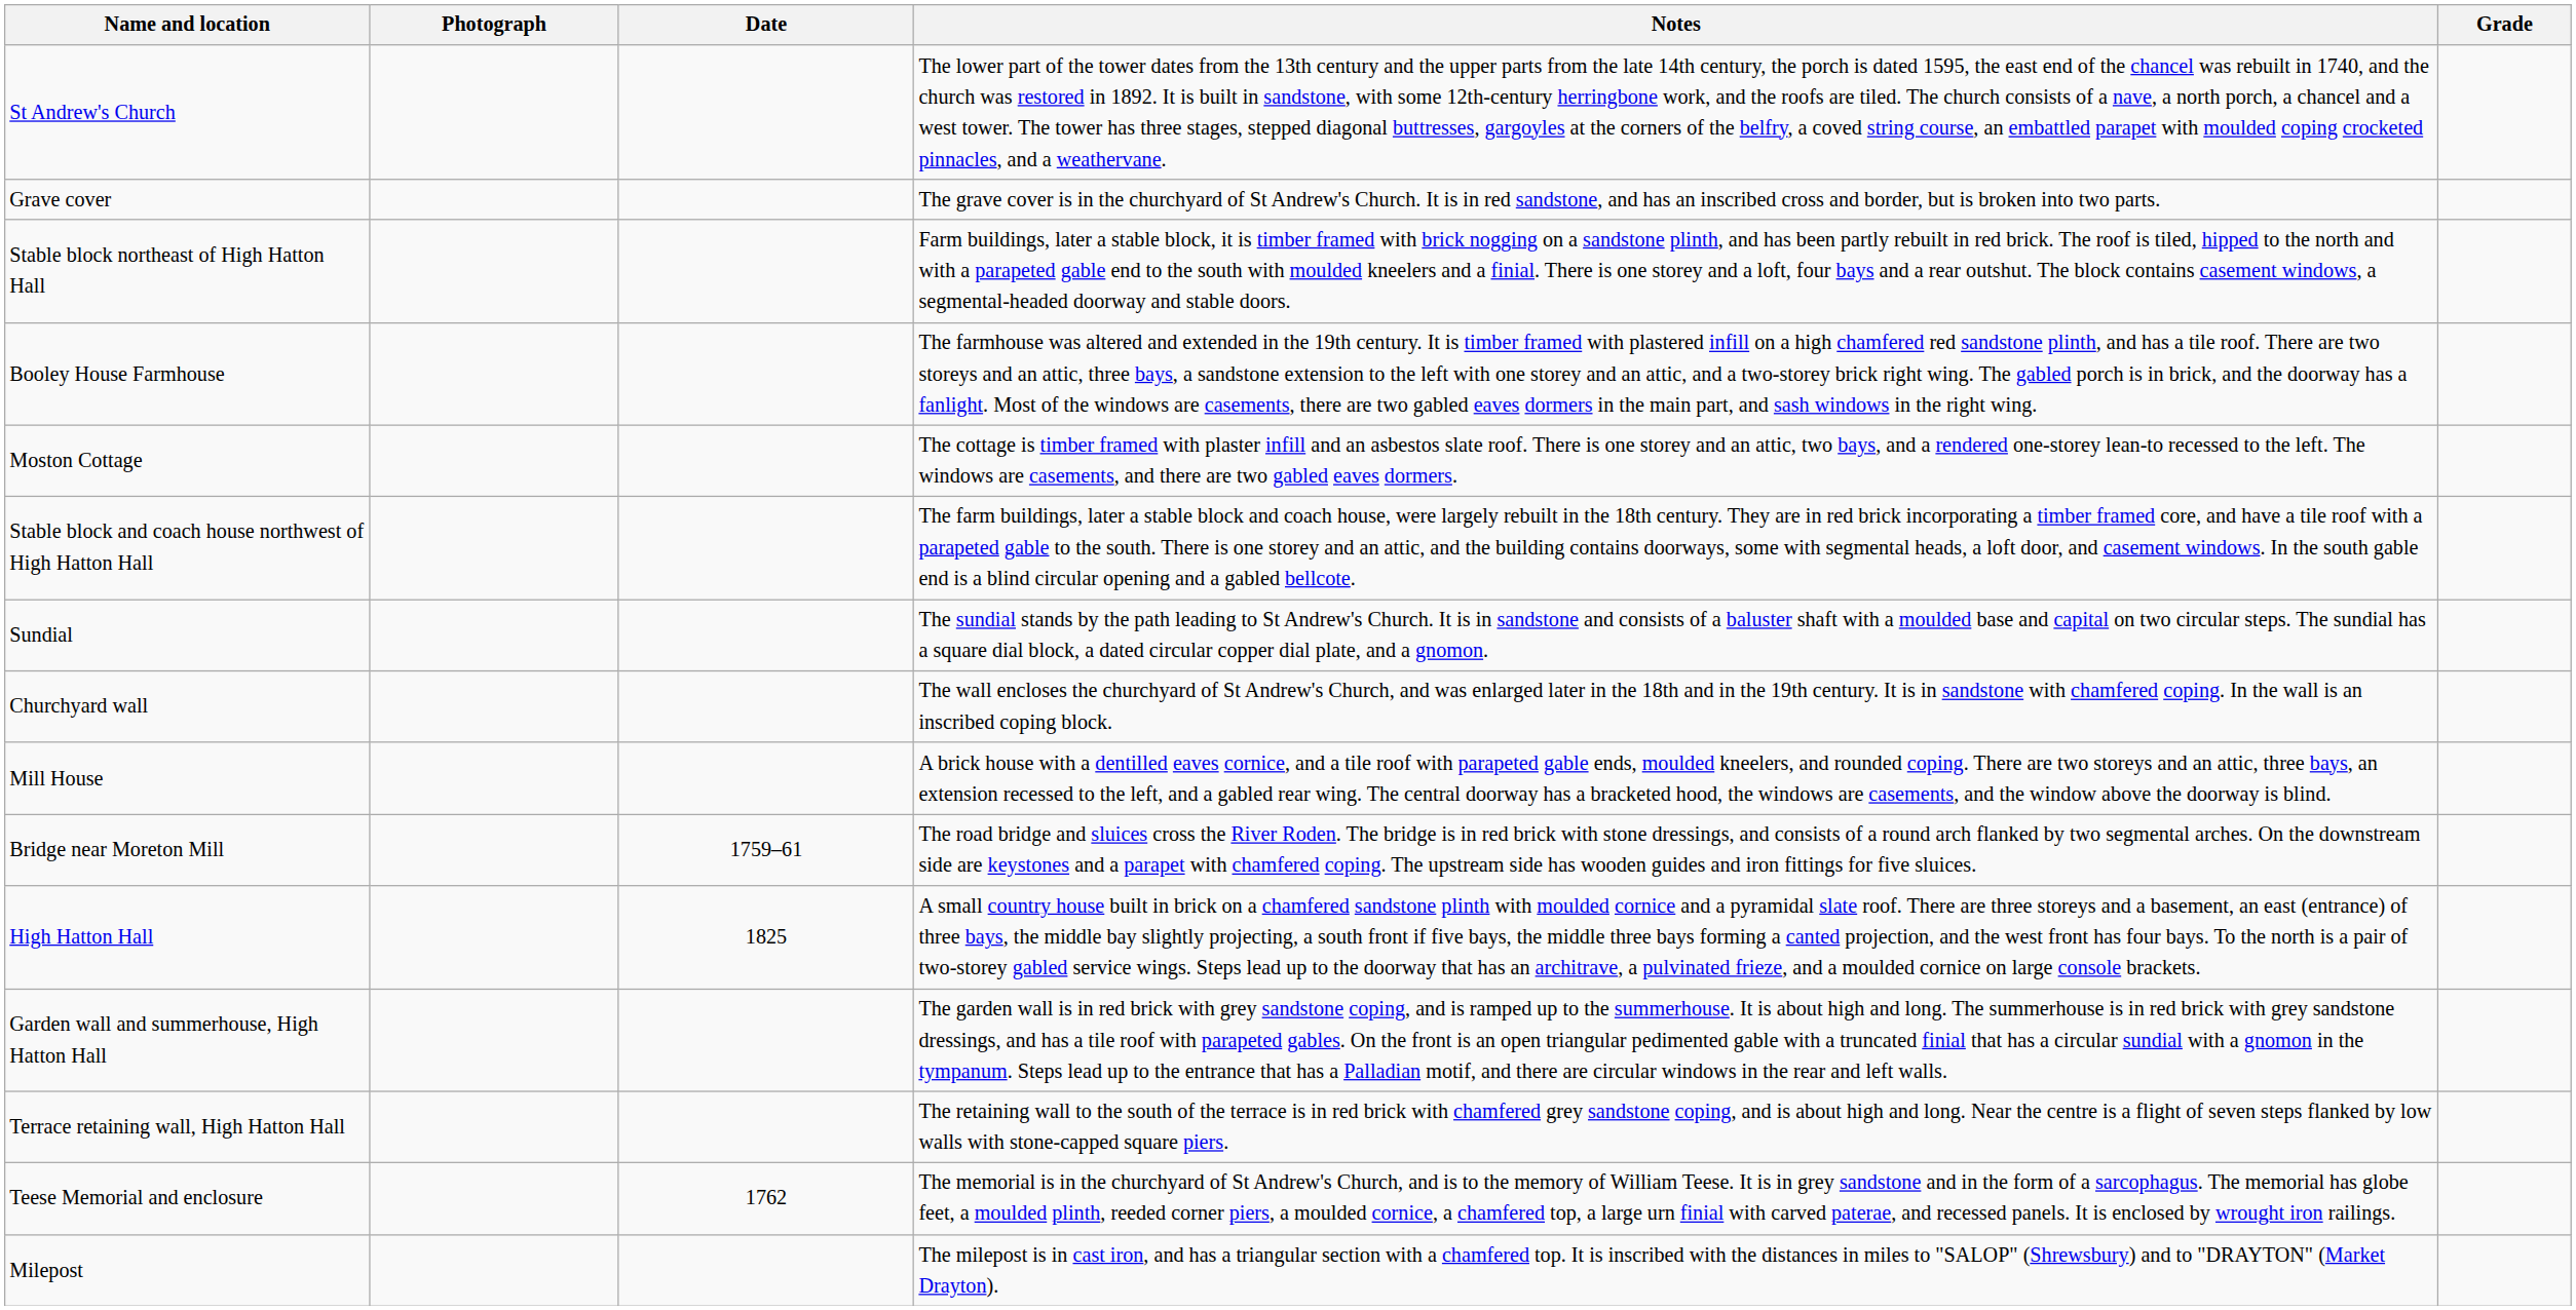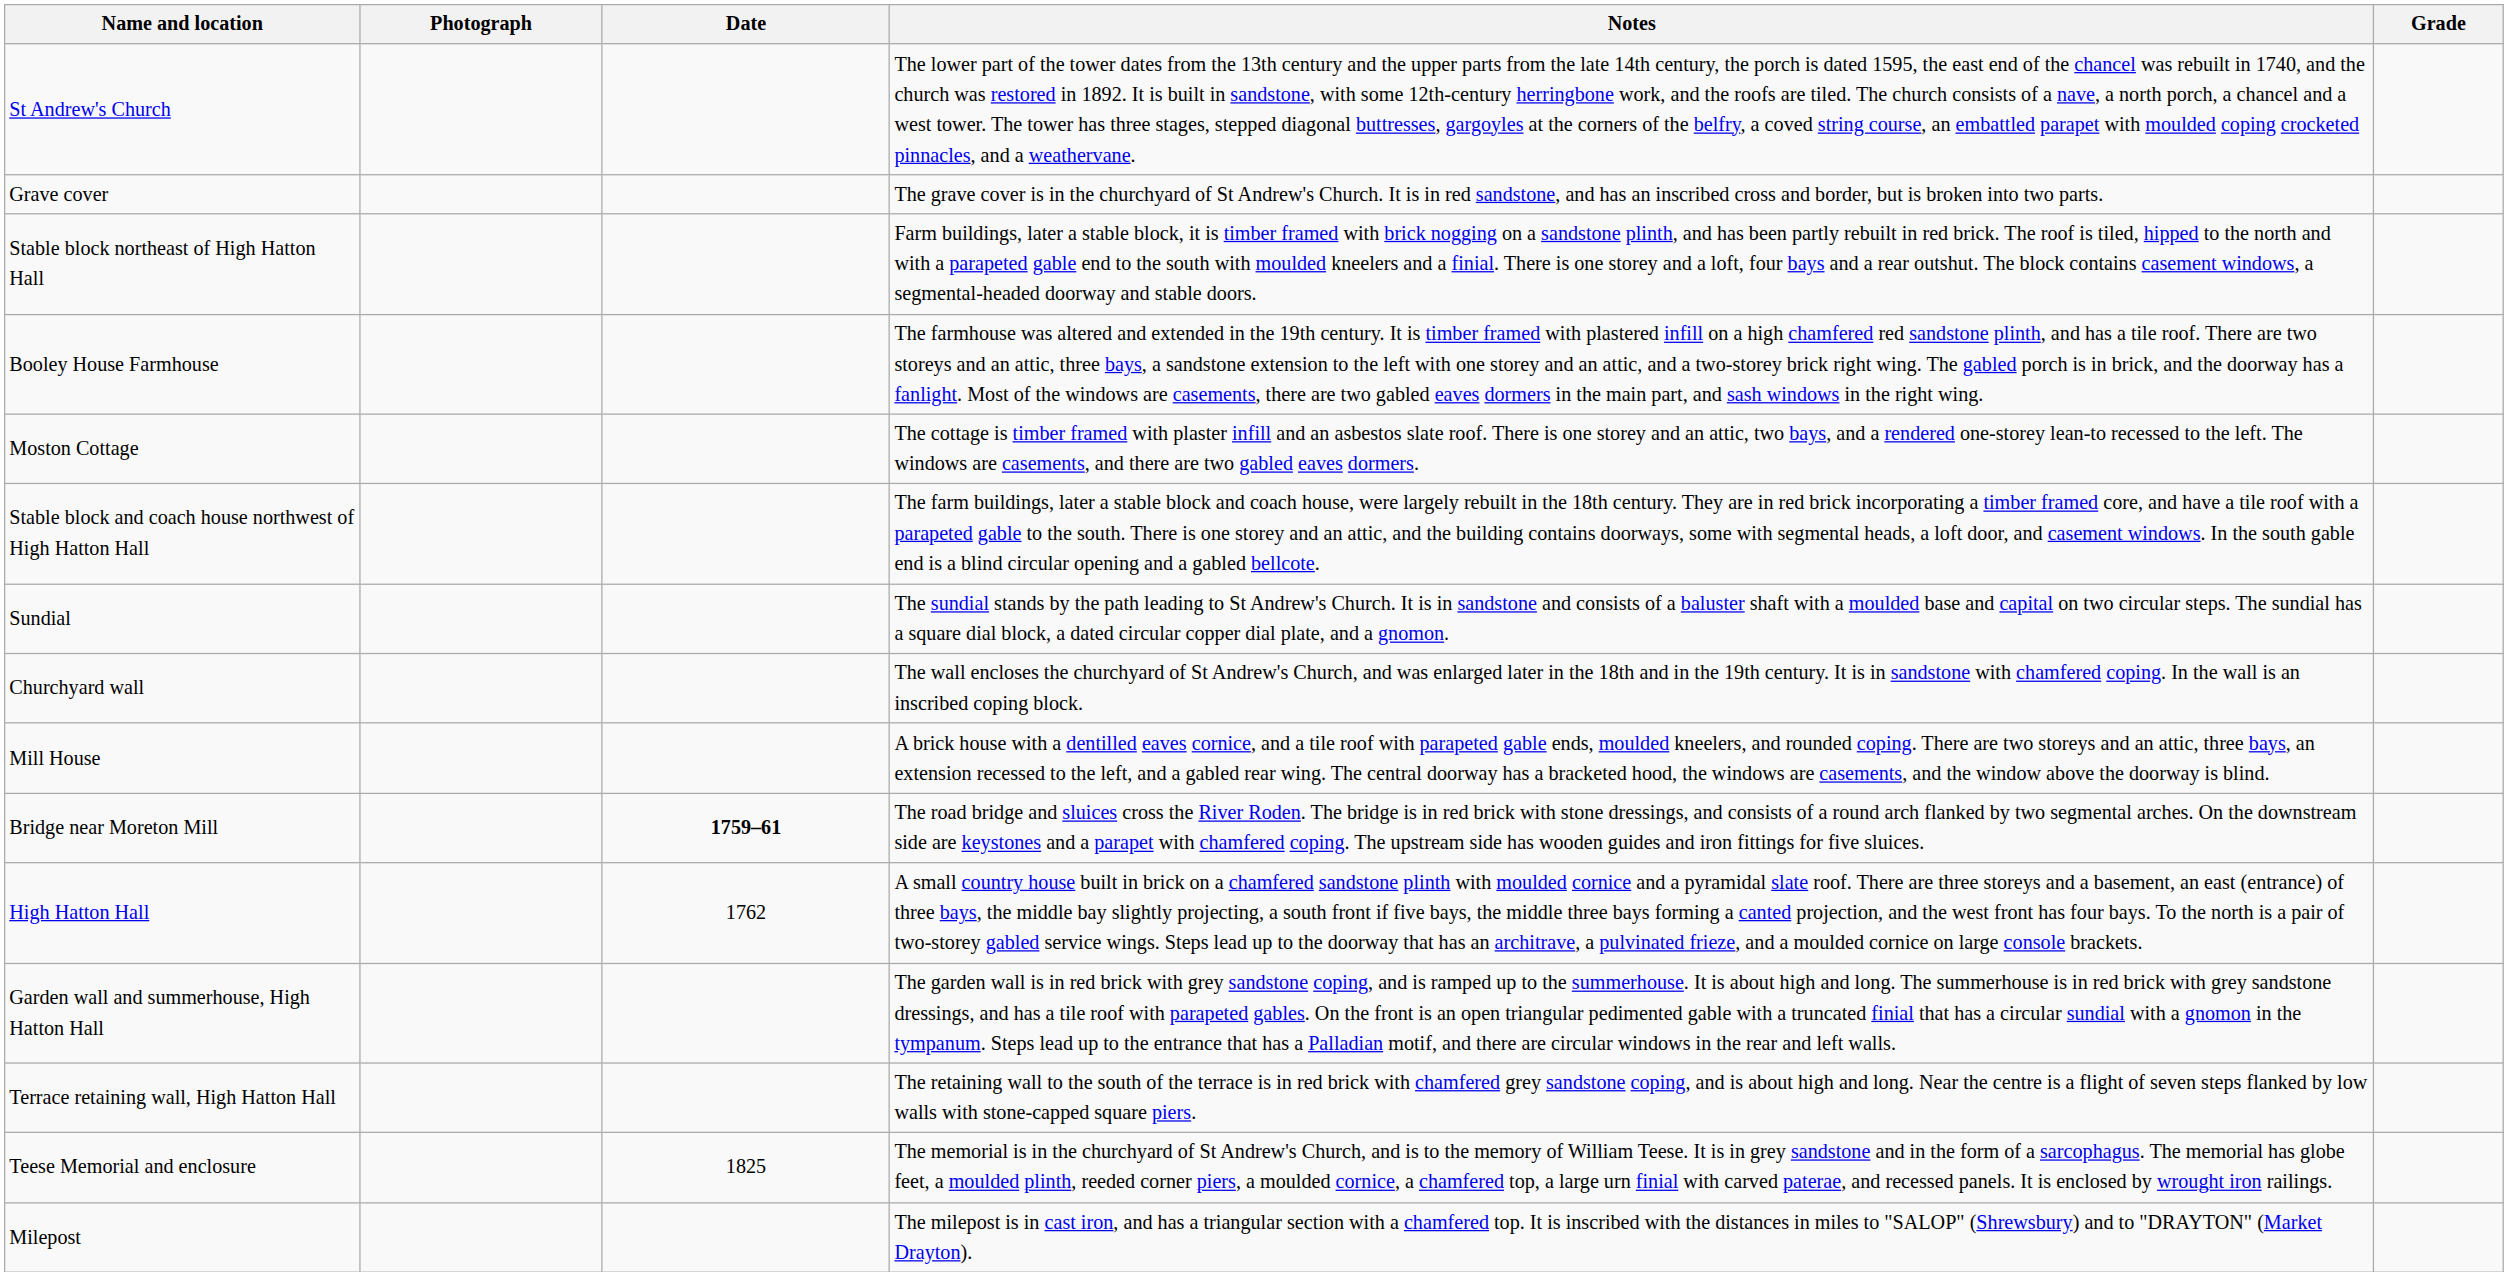 <table class="wikitable sortable plainrowheaders" style="width:100%; border:0; text-align:left; line-height:150%;">
 <tr>
 <th scope="col"  style="width:150px">Name and location</th>
 <th scope="col"  style="width:100px" class="unsortable">Photograph</th>
 <th scope="col"  style="width:120px">Date</th>
 <th scope="col"  style="width:650px" class="unsortable">Notes</th>
 <th scope="col"  style="width:50px">Grade</th>
 </tr>
 <tr>
 <td><a href='#'>St Andrew's Church</a><br><small></small></td>
 <td></td>
 <td align="center"></td>
 <td>The lower part of the tower dates from the 13th century and the upper parts from the late 14th century, the porch is dated 1595, the east end of the <a href='#'>chancel</a> was rebuilt in 1740, and the church was <a href='#'>restored</a> in 1892.  It is built in <a href='#'>sandstone</a>, with some 12th-century <a href='#'>herringbone</a> work, and the roofs are tiled.  The church consists of a <a href='#'>nave</a>, a north porch, a chancel and a west tower.  The tower has three stages, stepped diagonal <a href='#'>buttresses</a>, <a href='#'>gargoyles</a> at the corners of the <a href='#'>belfry</a>, a coved <a href='#'>string course</a>, an <a href='#'>embattled</a> <a href='#'>parapet</a> with <a href='#'>moulded</a> <a href='#'>coping</a> <a href='#'>crocketed</a> <a href='#'>pinnacles</a>, and a <a href='#'>weathervane</a>.</td>
 <td align="center" ></td>
 </tr>
 <tr>
 <td>Grave cover<br><small></small></td>
 <td></td>
 <td align="center"></td>
 <td>The grave cover is in the churchyard of St Andrew's Church.  It is in red <a href='#'>sandstone</a>, and has an inscribed cross and border, but is broken into two parts.</td>
 <td align="center" ></td>
 </tr>
 <tr>
 <td>Stable block northeast of High Hatton Hall<br><small></small></td>
 <td></td>
 <td align="center"></td>
 <td>Farm buildings, later a stable block, it is <a href='#'>timber framed</a> with <a href='#'>brick nogging</a> on a <a href='#'>sandstone</a> <a href='#'>plinth</a>, and has been partly rebuilt in red brick.  The roof is tiled, <a href='#'>hipped</a> to the north and with a <a href='#'>parapeted</a> <a href='#'>gable</a> end to the south with <a href='#'>moulded</a> kneelers and a <a href='#'>finial</a>.  There is one storey and a loft, four <a href='#'>bays</a> and a rear outshut.  The block contains <a href='#'>casement windows</a>, a segmental-headed doorway and stable doors.</td>
 <td align="center" ></td>
 </tr>
 <tr>
 <td>Booley House Farmhouse<br><small></small></td>
 <td></td>
 <td align="center"></td>
 <td>The farmhouse was altered and extended in the 19th century.  It is <a href='#'>timber framed</a> with plastered <a href='#'>infill</a> on a high <a href='#'>chamfered</a> red <a href='#'>sandstone</a> <a href='#'>plinth</a>, and has a tile roof.  There are two storeys and an attic, three <a href='#'>bays</a>, a sandstone extension to the left with one storey and an attic, and a two-storey brick right wing.  The <a href='#'>gabled</a> porch is in brick, and the doorway has a <a href='#'>fanlight</a>.  Most of the windows are <a href='#'>casements</a>, there are two gabled <a href='#'>eaves</a> <a href='#'>dormers</a> in the main part, and <a href='#'>sash windows</a> in the right wing.</td>
 <td align="center" ></td>
 </tr>
 <tr>
 <td>Moston Cottage<br><small></small></td>
 <td></td>
 <td align="center"></td>
 <td>The cottage is <a href='#'>timber framed</a> with plaster <a href='#'>infill</a> and an asbestos slate roof.  There is one storey and an attic, two <a href='#'>bays</a>, and a <a href='#'>rendered</a> one-storey lean-to recessed to the left.  The windows are <a href='#'>casements</a>, and there are two <a href='#'>gabled</a> <a href='#'>eaves</a> <a href='#'>dormers</a>.</td>
 <td align="center" ></td>
 </tr>
 <tr>
 <td>Stable block and coach house northwest of High Hatton Hall<br><small></small></td>
 <td></td>
 <td align="center"></td>
 <td>The farm buildings, later a stable block and coach house, were largely rebuilt in the 18th century.  They are in red brick incorporating a <a href='#'>timber framed</a> core, and have a tile roof with a <a href='#'>parapeted</a> <a href='#'>gable</a> to the south.  There is one storey and an attic, and the building contains doorways, some with segmental heads, a loft door, and <a href='#'>casement windows</a>.  In the south gable end is a blind circular opening and a gabled <a href='#'>bellcote</a>.</td>
 <td align="center" ></td>
 </tr>
 <tr>
 <td>Sundial<br><small></small></td>
 <td></td>
 <td align="center"></td>
 <td>The <a href='#'>sundial</a> stands by the path leading to St Andrew's Church.  It is in <a href='#'>sandstone</a> and consists of a <a href='#'>baluster</a> shaft with a <a href='#'>moulded</a> base and <a href='#'>capital</a> on two circular steps.  The sundial has a square dial block, a dated circular copper dial plate, and a <a href='#'>gnomon</a>.</td>
 <td align="center" ></td>
 </tr>
 <tr>
 <td>Churchyard wall<br><small></small></td>
 <td></td>
 <td align="center"></td>
 <td>The wall encloses the churchyard of St Andrew's Church, and was enlarged later in the 18th and in the 19th century.  It is in <a href='#'>sandstone</a> with <a href='#'>chamfered</a> <a href='#'>coping</a>.  In the wall is an inscribed coping block.</td>
 <td align="center" ></td>
 </tr>
 <tr>
 <td>Mill House<br><small></small></td>
 <td></td>
 <td align="center"></td>
 <td>A brick house with a <a href='#'>dentilled</a> <a href='#'>eaves</a> <a href='#'>cornice</a>, and a tile roof with <a href='#'>parapeted</a> <a href='#'>gable</a> ends, <a href='#'>moulded</a> kneelers, and rounded <a href='#'>coping</a>.  There are two storeys and an attic, three <a href='#'>bays</a>, an extension recessed to the left, and a gabled rear wing.  The central doorway has a bracketed hood, the windows are <a href='#'>casements</a>, and the window above the doorway is blind.</td>
 <td align="center" ></td>
 </tr>
 <tr>
 <td>Bridge near Moreton Mill<br><small></small></td>
 <td></td>
-<td align="center">1759–61</td>
+<td align="center"><strong>1759–61</strong></td>
 <td>The road bridge and <a href='#'>sluices</a> cross the <a href='#'>River Roden</a>.  The bridge is in red brick with stone dressings, and consists of a round arch flanked by two segmental arches.  On the downstream side are <a href='#'>keystones</a> and a <a href='#'>parapet</a> with <a href='#'>chamfered</a> <a href='#'>coping</a>.  The upstream side has wooden guides and iron fittings for five sluices.</td>
 <td align="center" ></td>
 </tr>
 <tr>
 <td><a href='#'>High Hatton Hall</a><br><small></small></td>
 <td></td>
-<td align="center">1825</td>
+<td align="center">1762</td>
 <td>A small <a href='#'>country house</a> built in brick on a <a href='#'>chamfered</a> <a href='#'>sandstone</a> <a href='#'>plinth</a> with <a href='#'>moulded</a> <a href='#'>cornice</a> and a pyramidal <a href='#'>slate</a> roof.  There are three storeys and a basement, an east (entrance) of three <a href='#'>bays</a>, the middle bay slightly projecting, a south front if five bays, the middle three bays forming a <a href='#'>canted</a> projection, and the west front has four bays. To the north is a pair of two-storey <a href='#'>gabled</a> service wings. Steps lead up to the doorway that has an <a href='#'>architrave</a>, a <a href='#'>pulvinated frieze</a>, and a moulded cornice on large <a href='#'>console</a> brackets.</td>
 <td align="center" ></td>
 </tr>
 <tr>
 <td>Garden wall and summerhouse, High Hatton Hall<br><small></small></td>
 <td></td>
 <td align="center"></td>
 <td>The garden wall is in red brick with grey <a href='#'>sandstone</a> <a href='#'>coping</a>, and is ramped up to the <a href='#'>summerhouse</a>.  It is about  high and  long.  The summerhouse is in red brick with grey sandstone dressings, and has a tile roof with <a href='#'>parapeted</a> <a href='#'>gables</a>.  On the front is an open triangular pedimented gable with a truncated <a href='#'>finial</a> that has a circular <a href='#'>sundial</a> with a <a href='#'>gnomon</a> in the <a href='#'>tympanum</a>.  Steps lead up to the entrance that has a <a href='#'>Palladian</a> motif, and there are circular windows in the rear and left walls.</td>
 <td align="center" ></td>
 </tr>
 <tr>
 <td>Terrace retaining wall, High Hatton Hall<br><small></small></td>
 <td></td>
 <td align="center"></td>
 <td>The retaining wall to the south of the terrace is in red brick with <a href='#'>chamfered</a> grey <a href='#'>sandstone</a> <a href='#'>coping</a>, and is about  high and  long.  Near the centre is a flight of seven steps flanked by low walls with stone-capped square <a href='#'>piers</a>.</td>
 <td align="center" ></td>
 </tr>
 <tr>
 <td>Teese Memorial and enclosure<br><small></small></td>
 <td></td>
-<td align="center">1762</td>
+<td align="center">1825</td>
 <td>The memorial is in the churchyard of St Andrew's Church, and is to the memory of William Teese.  It is in grey <a href='#'>sandstone</a> and in the form of a <a href='#'>sarcophagus</a>.  The memorial has globe feet, a <a href='#'>moulded</a> <a href='#'>plinth</a>, reeded corner <a href='#'>piers</a>, a moulded <a href='#'>cornice</a>, a <a href='#'>chamfered</a> top, a large urn <a href='#'>finial</a> with carved <a href='#'>paterae</a>, and recessed panels.  It is enclosed by <a href='#'>wrought iron</a> railings.</td>
 <td align="center" ></td>
 </tr>
 <tr>
 <td>Milepost<br><small></small></td>
 <td></td>
 <td align="center"></td>
 <td>The milepost is in <a href='#'>cast iron</a>, and has a triangular section with a <a href='#'>chamfered</a> top.  It is inscribed with the distances in miles to "SALOP" (<a href='#'>Shrewsbury</a>) and to "DRAYTON" (<a href='#'>Market Drayton</a>).</td>
 <td align="center" ></td>
 </tr>
 <tr>
 </tr>
 </table>
